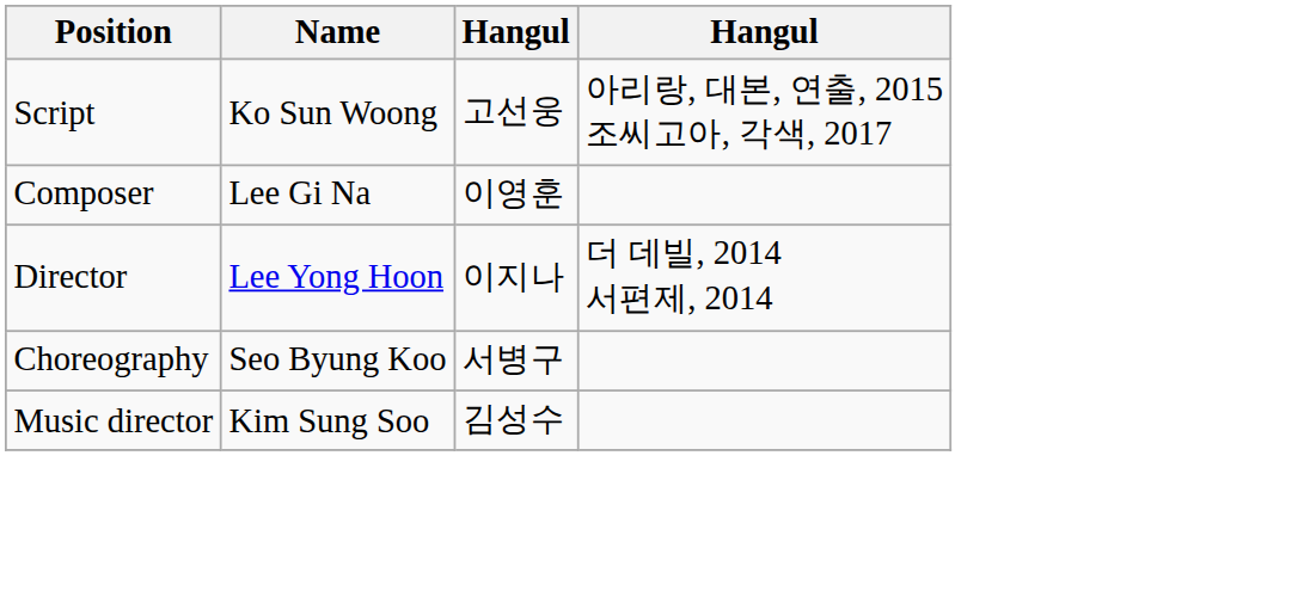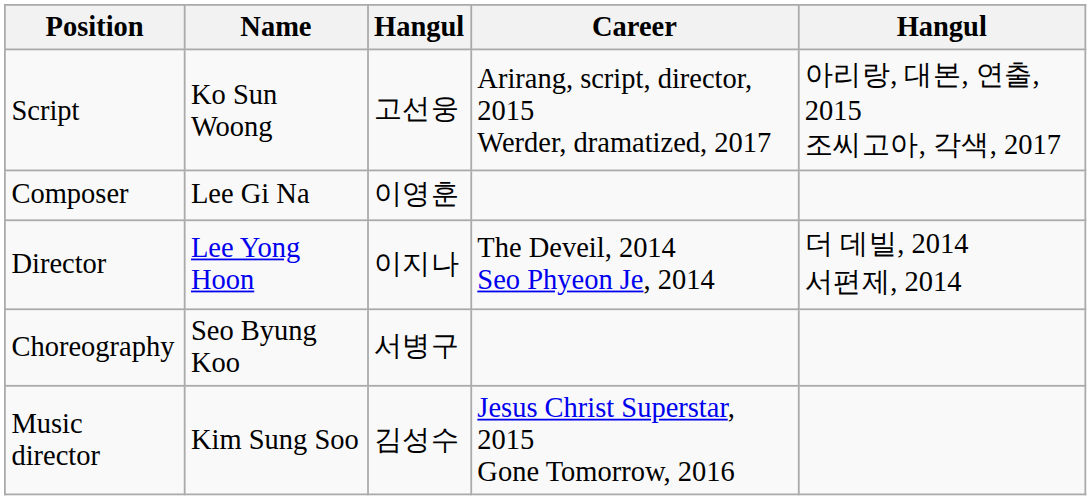 <table class="wikitable">
 <tr>
 <th>Position</th>
 <th>Name</th>
 <th>Hangul</th>
+<th>Career</th>
 <th>Hangul</th>
 </tr>
 <tr>
 <td>Script</td>
 <td>Ko Sun Woong</td>
 <td>고선웅</td>
+<td>Arirang, script, director, 2015<br>Werder, dramatized, 2017</td>
 <td>아리랑, 대본, 연출, 2015<br>조씨고아, 각색, 2017</td>
 </tr>
 <tr>
 <td>Composer</td>
 <td>Lee Gi Na</td>
 <td>이영훈</td>
 <td></td>
+<td></td>
 </tr>
 <tr>
 <td>Director</td>
 <td><a href='#'>Lee Yong Hoon</a></td>
 <td>이지나</td>
+<td>The Deveil, 2014<br><a href='#'>Seo Phyeon Je</a>, 2014</td>
 <td>더 데빌, 2014<br>서편제, 2014</td>
 </tr>
 <tr>
 <td>Choreography</td>
 <td>Seo Byung Koo</td>
 <td>서병구</td>
 <td></td>
+<td></td>
 </tr>
 <tr>
 <td>Music director</td>
 <td>Kim Sung Soo</td>
 <td>김성수</td>
+<td><a href='#'>Jesus Christ Superstar</a>, 2015<br>Gone Tomorrow, 2016</td>
 <td></td>
 </tr>
 </table>
